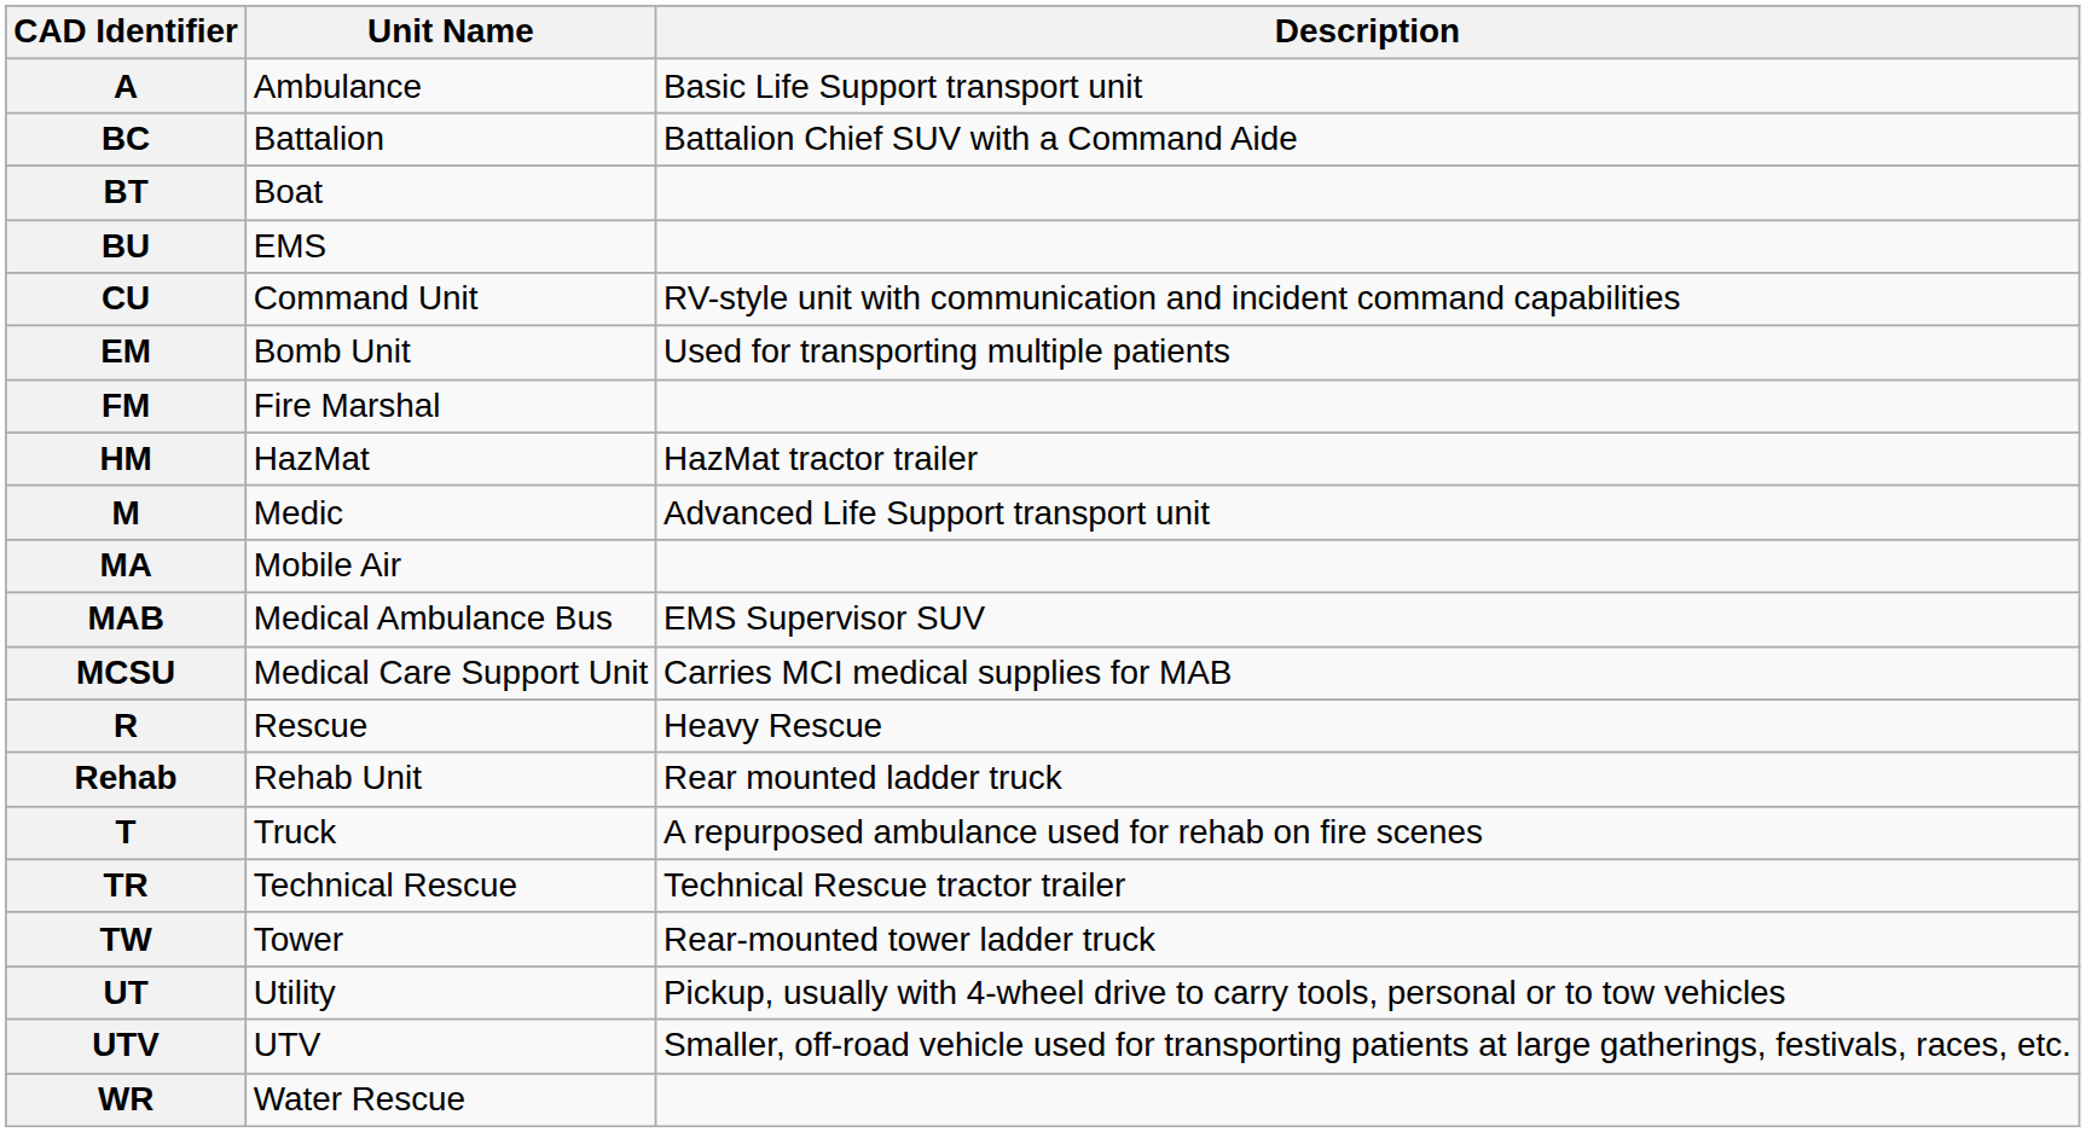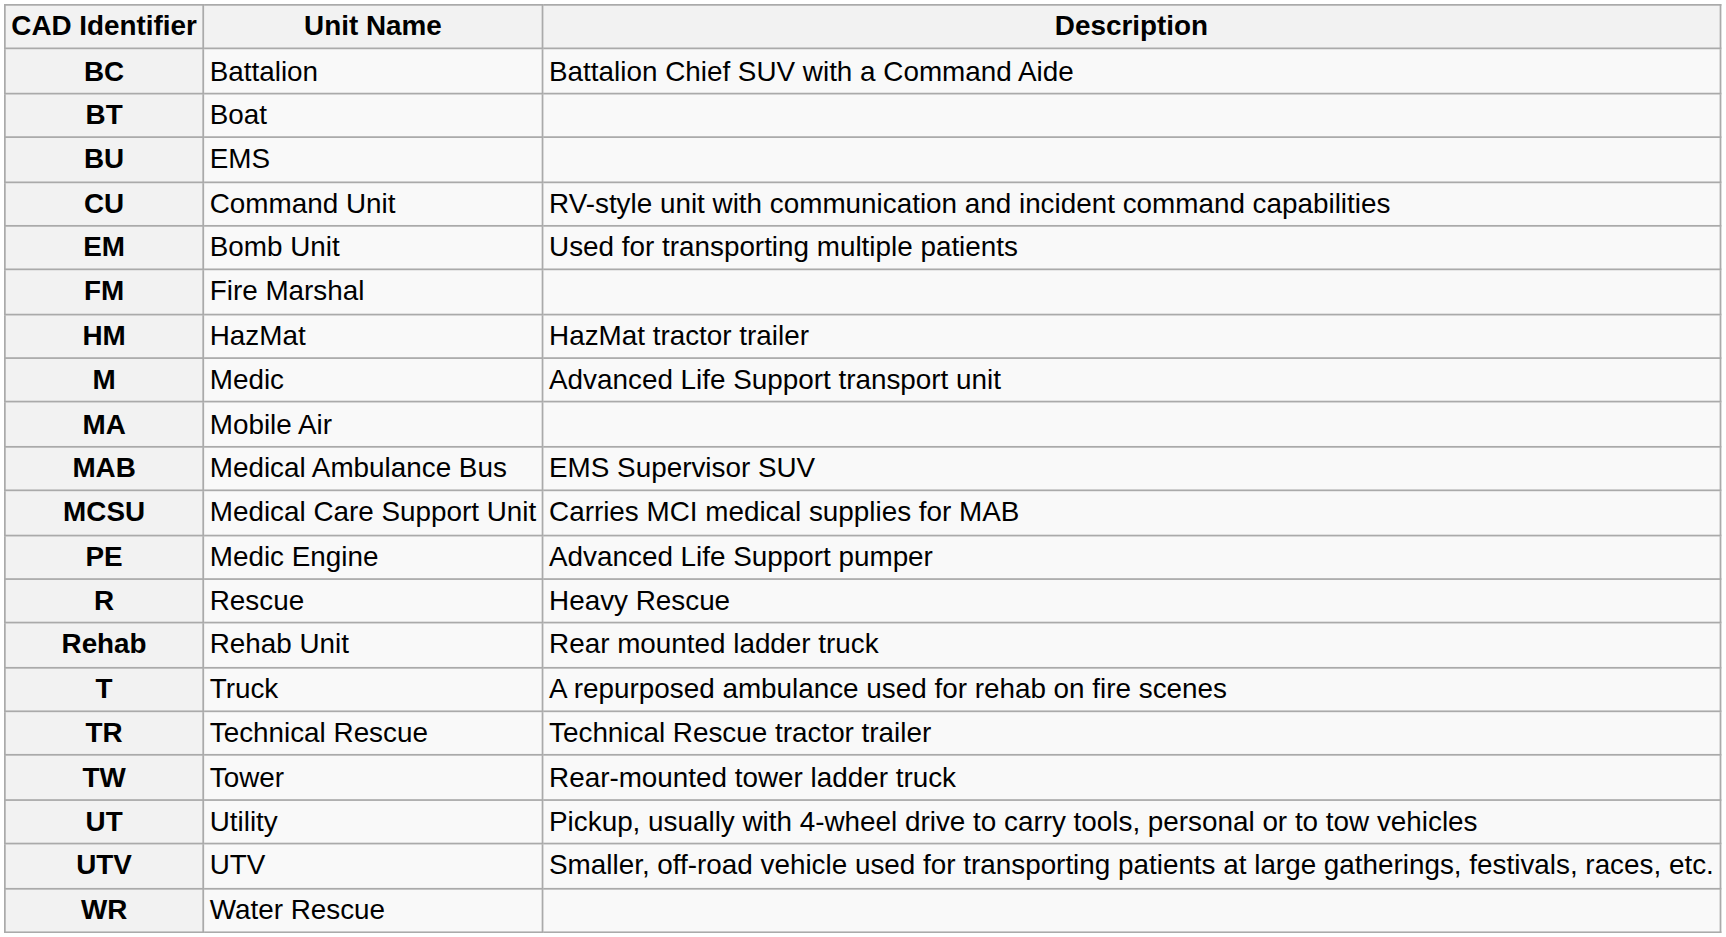 <table class="wikitable sortable mw-collapsible">
 <tr>
 <th>CAD Identifier</th>
 <th>Unit Name</th>
 <th>Description</th>
-</tr>
-<tr>
-<th>A</th>
-<td>Ambulance</td>
-<td>Basic Life Support transport unit</td>
 </tr>
 <tr>
 <th>BC</th>
 <td>Battalion</td>
 <td>Battalion Chief SUV with a Command Aide</td>
 </tr>
 <tr>
 <th>BT</th>
 <td>Boat</td>
 <td></td>
 </tr>
 <tr>
 <th>BU</th>
 <td>EMS</td>
 <td></td>
 </tr>
 <tr>
 <th>CU</th>
 <td>Command Unit</td>
 <td>RV-style unit with communication and incident command capabilities</td>
 </tr>
 <tr>
 <th>EM</th>
 <td>Bomb Unit</td>
 <td>Used for transporting multiple patients</td>
 </tr>
 <tr>
 <th>FM</th>
 <td>Fire Marshal</td>
 <td></td>
 </tr>
 <tr>
 <th>HM</th>
 <td>HazMat</td>
 <td>HazMat tractor trailer</td>
 </tr>
 <tr>
 <th>M</th>
 <td>Medic</td>
 <td>Advanced Life Support transport unit</td>
 </tr>
 <tr>
 <th>MA</th>
 <td>Mobile Air</td>
 <td></td>
 </tr>
 <tr>
 <th>MAB</th>
 <td>Medical Ambulance Bus</td>
 <td>EMS Supervisor SUV</td>
 </tr>
 <tr>
 <th>MCSU</th>
 <td>Medical Care Support Unit</td>
 <td>Carries MCI medical supplies for MAB</td>
 </tr>
 <tr>
+<th>PE</th>
+<td>Medic Engine</td>
+<td>Advanced Life Support pumper</td>
+</tr>
+<tr>
 <th>R</th>
 <td>Rescue</td>
 <td>Heavy Rescue</td>
 </tr>
 <tr>
 <th>Rehab</th>
 <td>Rehab Unit</td>
 <td>Rear mounted ladder truck</td>
 </tr>
 <tr>
 <th>T</th>
 <td>Truck</td>
 <td>A repurposed ambulance used for rehab on fire scenes</td>
 </tr>
 <tr>
 <th>TR</th>
 <td>Technical Rescue</td>
 <td>Technical Rescue tractor trailer</td>
 </tr>
 <tr>
 <th>TW</th>
 <td>Tower</td>
 <td>Rear-mounted tower ladder truck</td>
 </tr>
 <tr>
 <th>UT</th>
 <td>Utility</td>
 <td>Pickup, usually with 4-wheel drive to carry tools, personal or to tow vehicles</td>
 </tr>
 <tr>
 <th>UTV</th>
 <td>UTV</td>
 <td>Smaller, off-road vehicle used for transporting patients at large gatherings, festivals, races, etc.</td>
 </tr>
 <tr>
 <th>WR</th>
 <td>Water Rescue</td>
 <td></td>
 </tr>
 </table>
